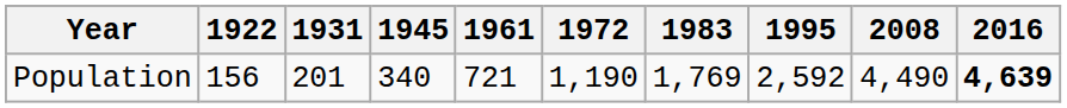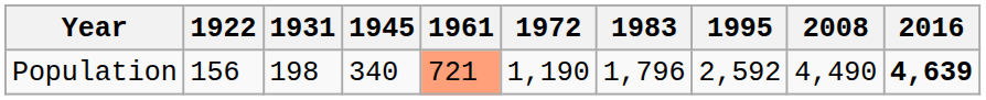 <table class="wikitable">
 <tr>
 <th>Year</th>
 <th>1922</th>
 <th>1931</th>
 <th>1945</th>
 <th>1961</th>
 <th>1972</th>
 <th>1983</th>
 <th>1995</th>
 <th>2008</th>
 <th>2016</th>
 </tr>
 <tr>
 <td>Population</td>
 <td>156</td>
-<td>201</td>
+<td>198</td>
 <td>340</td>
-<td>721</td>
+<td style="background: lightsalmon;">721</td>
 <td>1,190</td>
-<td>1,769</td>
+<td>1,796</td>
 <td>2,592</td>
 <td>4,490</td>
 <td><strong>4,639</strong></td>
 </tr>
 </table>
